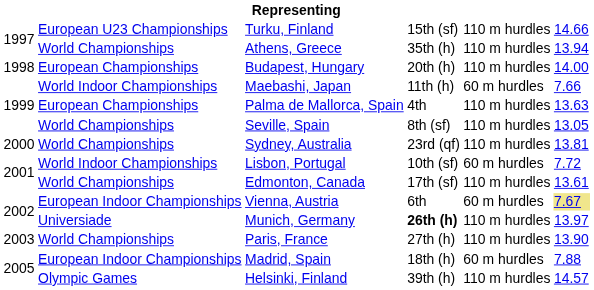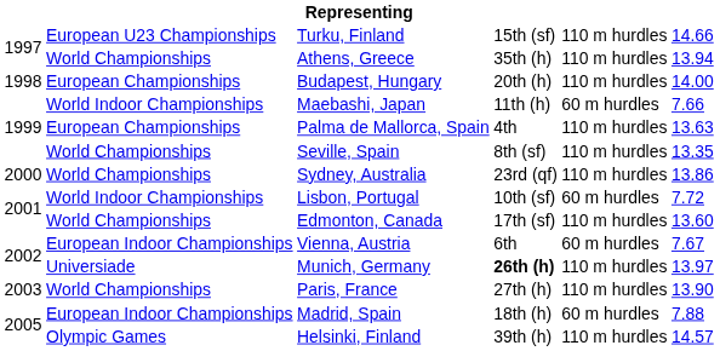 <table>
 <tr>
 <th colspan="6">Representing </th>
 </tr>
 <tr>
 <td rowspan=2>1997</td>
 <td><a href='#'>European U23 Championships</a></td>
 <td><a href='#'>Turku, Finland</a></td>
 <td>15th (sf)</td>
 <td>110 m hurdles</td>
 <td><a href='#'>14.66</a></td>
 </tr>
 <tr>
 <td><a href='#'>World Championships</a></td>
 <td><a href='#'>Athens, Greece</a></td>
 <td>35th (h)</td>
 <td>110 m hurdles</td>
 <td><a href='#'>13.94</a></td>
 </tr>
 <tr>
 <td>1998</td>
 <td><a href='#'>European Championships</a></td>
 <td><a href='#'>Budapest, Hungary</a></td>
 <td>20th (h)</td>
 <td>110 m hurdles</td>
 <td><a href='#'>14.00</a></td>
 </tr>
 <tr>
 <td rowspan=3>1999</td>
 <td><a href='#'>World Indoor Championships</a></td>
 <td><a href='#'>Maebashi, Japan</a></td>
 <td>11th (h)</td>
 <td>60 m hurdles</td>
 <td><a href='#'>7.66</a></td>
 </tr>
 <tr>
 <td><a href='#'>European Championships</a></td>
 <td><a href='#'>Palma de Mallorca, Spain</a></td>
 <td>4th</td>
 <td>110 m hurdles</td>
 <td><a href='#'>13.63</a></td>
 </tr>
 <tr>
 <td><a href='#'>World Championships</a></td>
 <td><a href='#'>Seville, Spain</a></td>
 <td>8th (sf)</td>
 <td>110 m hurdles</td>
-<td><a href='#'>13.05</a></td>
+<td><a href='#'>13.35</a></td>
 </tr>
 <tr>
 <td>2000</td>
 <td><a href='#'>World Championships</a></td>
 <td><a href='#'>Sydney, Australia</a></td>
 <td>23rd (qf)</td>
 <td>110 m hurdles</td>
-<td><a href='#'>13.81</a></td>
+<td><a href='#'>13.86</a></td>
 </tr>
 <tr>
 <td rowspan=2>2001</td>
 <td><a href='#'>World Indoor Championships</a></td>
 <td><a href='#'>Lisbon, Portugal</a></td>
 <td>10th (sf)</td>
 <td>60 m hurdles</td>
 <td><a href='#'>7.72</a></td>
 </tr>
 <tr>
 <td><a href='#'>World Championships</a></td>
 <td><a href='#'>Edmonton, Canada</a></td>
 <td>17th (sf)</td>
 <td>110 m hurdles</td>
-<td><a href='#'>13.61</a></td>
+<td><a href='#'>13.60</a></td>
 </tr>
 <tr>
 <td rowspan=2>2002</td>
 <td><a href='#'>European Indoor Championships</a></td>
 <td><a href='#'>Vienna, Austria</a></td>
 <td>6th</td>
 <td>60 m hurdles</td>
-<td style="background: khaki;"><a href='#'>7.67</a></td>
+<td><a href='#'>7.67</a></td>
 </tr>
 <tr>
 <td><a href='#'>Universiade</a></td>
 <td><a href='#'>Munich, Germany</a></td>
 <td><strong>26th (h)</strong></td>
 <td>110 m hurdles</td>
 <td><a href='#'>13.97</a></td>
 </tr>
 <tr>
 <td>2003</td>
 <td><a href='#'>World Championships</a></td>
 <td><a href='#'>Paris, France</a></td>
 <td>27th (h)</td>
 <td>110 m hurdles</td>
 <td><a href='#'>13.90</a></td>
 </tr>
 <tr>
 <td rowspan=2>2005</td>
 <td><a href='#'>European Indoor Championships</a></td>
 <td><a href='#'>Madrid, Spain</a></td>
 <td>18th (h)</td>
 <td>60 m hurdles</td>
 <td><a href='#'>7.88</a></td>
 </tr>
 <tr>
 <td><a href='#'>Olympic Games</a></td>
 <td><a href='#'>Helsinki, Finland</a></td>
 <td>39th (h)</td>
 <td>110 m hurdles</td>
 <td><a href='#'>14.57</a></td>
 </tr>
 </table>
